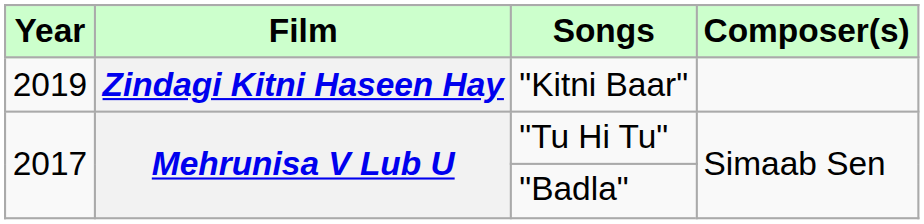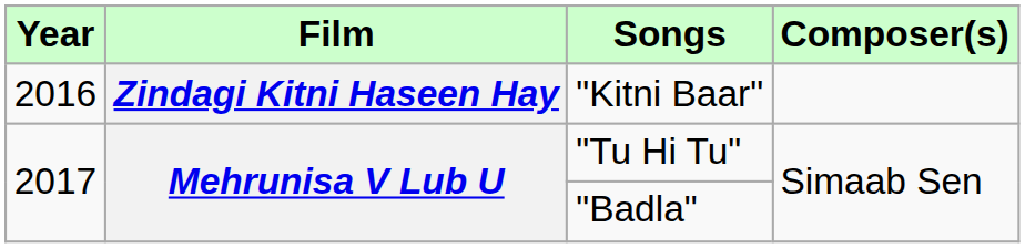 <table class="wikitable sortable">
 <tr>
 <th style="background:#cfc; text-align:center;"><strong>Year</strong></th>
 <th style="background:#cfc; text-align:center;"><strong>Film</strong></th>
 <th style="background:#cfc; text-align:center;"><strong>Songs</strong></th>
 <th style="background:#cfc; text-align:center;"><strong>Composer(s)</strong></th>
 </tr>
 <tr>
-<td>2019</td>
+<td>2016</td>
 <th><em><a href='#'>Zindagi Kitni Haseen Hay</a></em></th>
 <td>"Kitni Baar"</td>
 <td></td>
 </tr>
 <tr>
 <td rowspan=2>2017</td>
 <th Rowspan=2><em><a href='#'>Mehrunisa V Lub U</a></em></th>
 <td>"Tu Hi Tu"</td>
 <td rowspan=2>Simaab Sen</td>
 </tr>
 <tr>
 <td>"Badla"</td>
 </tr>
 </table>
